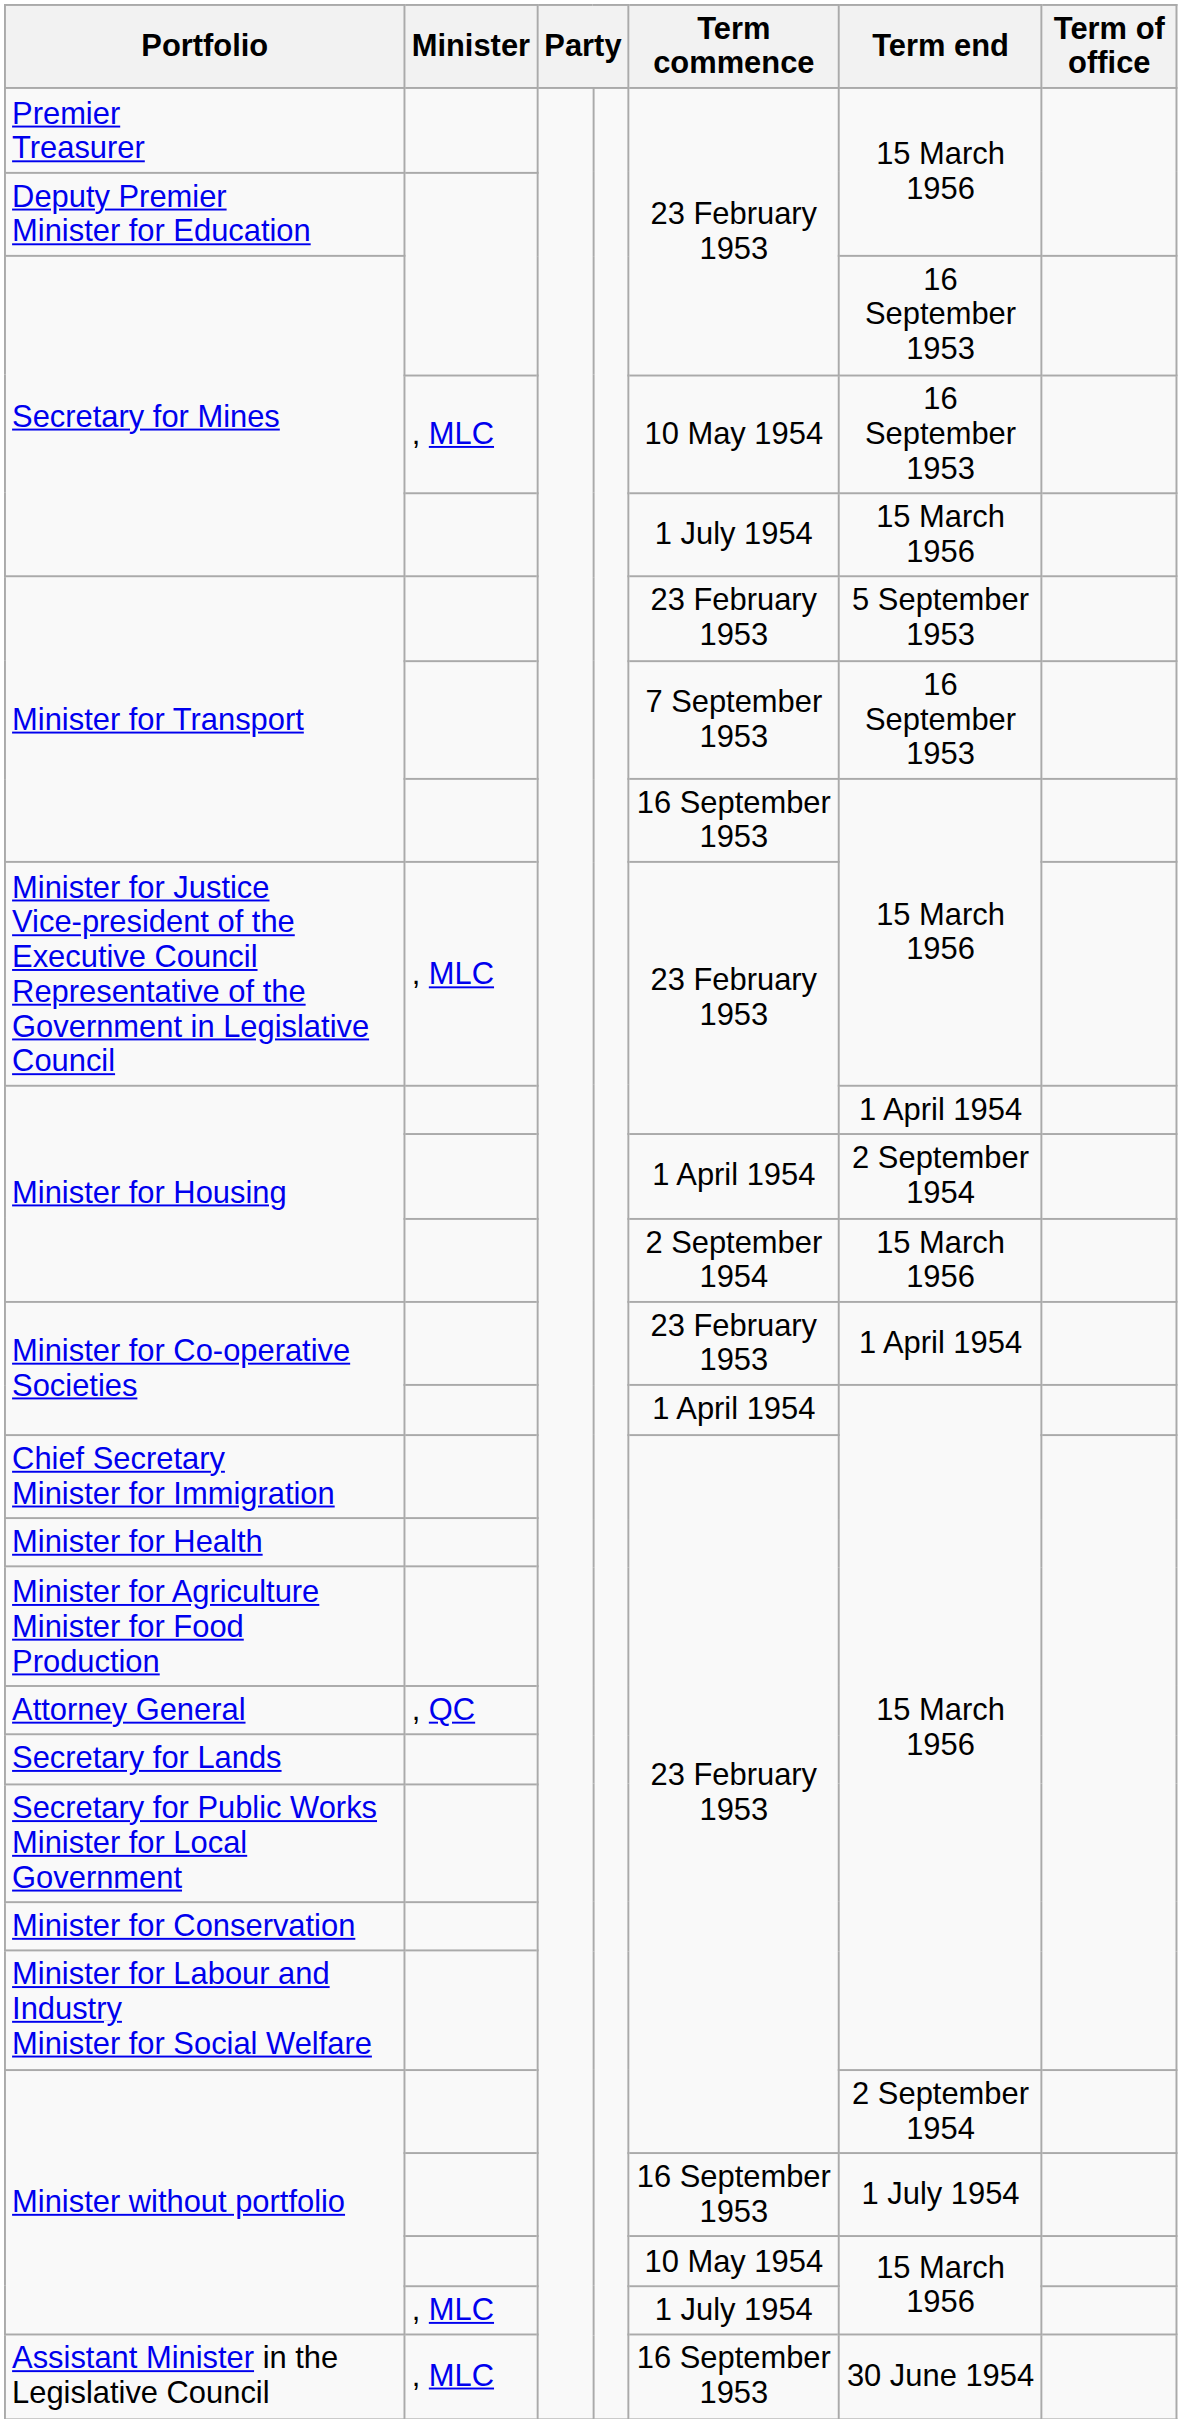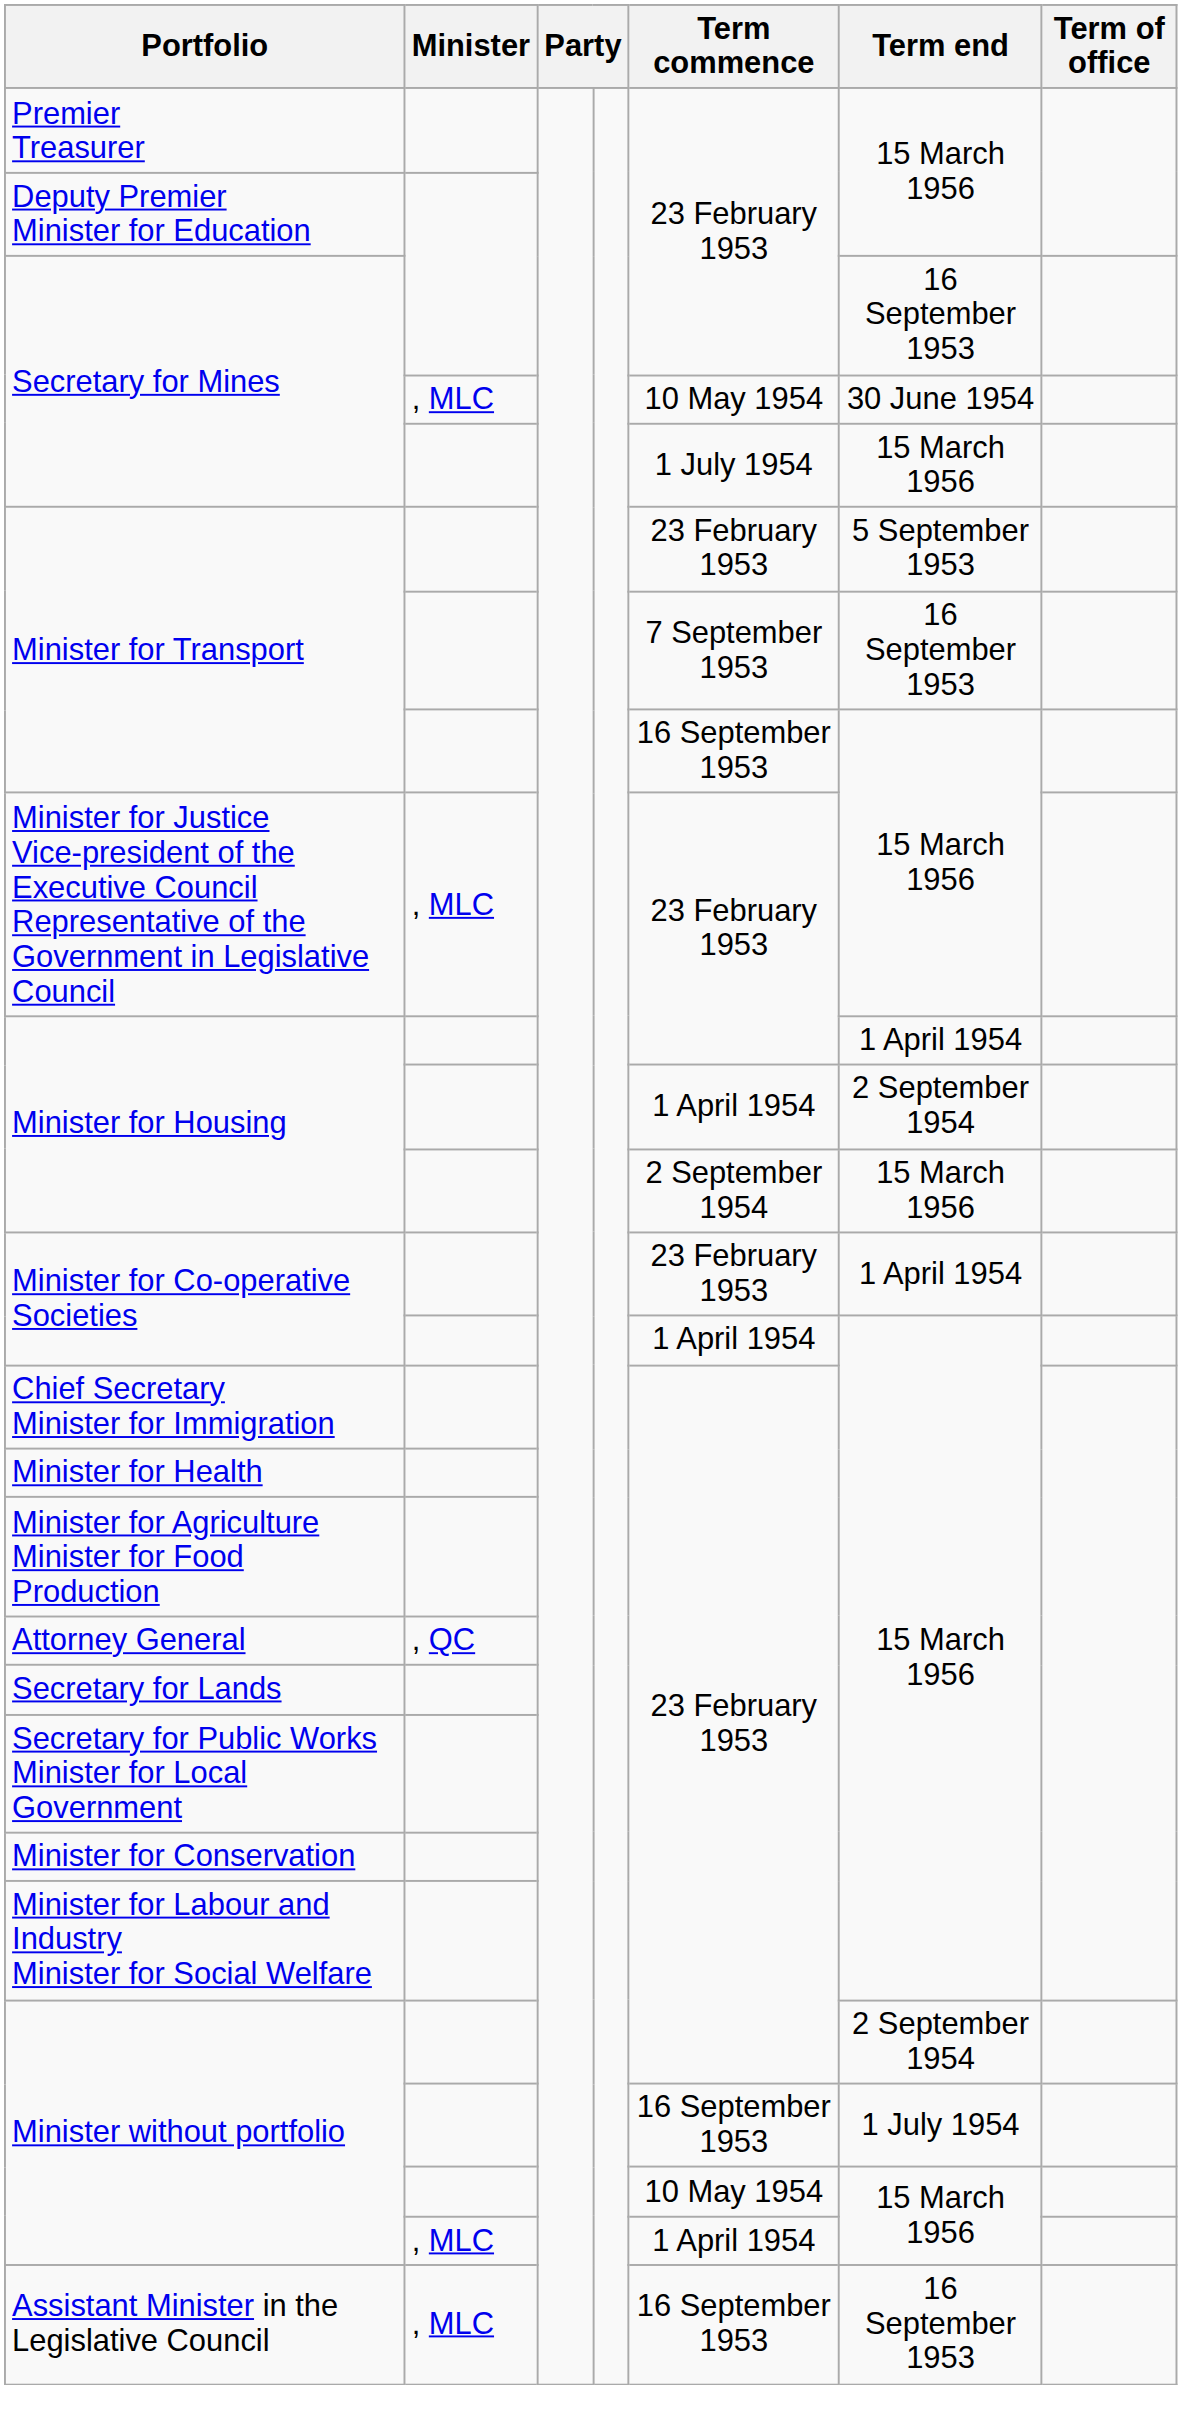 <table class="wikitable sortable">
 <tr>
 <th>Portfolio</th>
 <th>Minister</th>
 <th colspan="2">Party</th>
 <th>Term commence</th>
 <th>Term end</th>
 <th>Term of office</th>
 </tr>
 <tr>
 <td><a href='#'>Premier</a><br><a href='#'>Treasurer</a></td>
 <td></td>
 <td rowspan=27 > </td>
 <td rowspan=27></td>
 <td rowspan=3 align=center>23 February 1953</td>
 <td rowspan=2 align=center>15 March 1956</td>
 <td rowspan=2 align=right></td>
 </tr>
 <tr>
 <td><a href='#'>Deputy Premier</a><br><a href='#'>Minister for Education</a></td>
 <td rowspan=2></td>
 </tr>
 <tr>
 <td rowspan=3><a href='#'>Secretary for Mines</a></td>
 <td align=center>16 September 1953</td>
 <td align=right></td>
 </tr>
 <tr>
 <td>, <a href='#'>MLC</a></td>
 <td align=center>10 May 1954</td>
-<td align=center>16 September 1953</td>
+<td align=center>30 June 1954</td>
 <td align=right></td>
 </tr>
 <tr>
 <td></td>
 <td align=center>1 July 1954</td>
 <td align=center>15 March 1956</td>
 <td align=right></td>
 </tr>
 <tr>
 <td rowspan=3><a href='#'>Minister for Transport</a></td>
 <td></td>
 <td align=center>23 February 1953</td>
 <td align=center>5 September 1953</td>
 <td align=right></td>
 </tr>
 <tr>
 <td></td>
 <td align=center>7 September 1953</td>
 <td align=center>16 September 1953</td>
 <td align=right></td>
 </tr>
 <tr>
 <td></td>
 <td align=center>16 September 1953</td>
 <td rowspan=2 align=center>15 March 1956</td>
 <td align=right></td>
 </tr>
 <tr>
 <td><a href='#'>Minister for Justice</a><br><a href='#'>Vice-president of the Executive Council</a><br><a href='#'>Representative of the Government in Legislative Council</a></td>
 <td>, <a href='#'>MLC</a></td>
 <td rowspan=2 align=center>23 February 1953</td>
 <td align=right></td>
 </tr>
 <tr>
 <td rowspan=3><a href='#'>Minister for Housing</a></td>
 <td></td>
 <td align=center>1 April 1954</td>
 <td align=right></td>
 </tr>
 <tr>
 <td></td>
 <td align=center>1 April 1954</td>
 <td align=center>2 September 1954</td>
 <td align=right></td>
 </tr>
 <tr>
 <td></td>
 <td align=center>2 September 1954</td>
 <td align=center>15 March 1956</td>
 <td align=right></td>
 </tr>
 <tr>
 <td rowspan=2><a href='#'>Minister for Co-operative Societies</a></td>
 <td></td>
 <td align=center>23 February 1953</td>
 <td align=center>1 April 1954</td>
 <td align=right></td>
 </tr>
 <tr>
 <td></td>
 <td align=center>1 April 1954</td>
 <td rowspan=9 align=center>15 March 1956</td>
 <td align=right></td>
 </tr>
 <tr>
 <td><a href='#'>Chief Secretary</a><br><a href='#'>Minister for Immigration</a></td>
 <td></td>
 <td rowspan=9 align=center>23 February 1953</td>
 <td rowspan=8 align=right></td>
 </tr>
 <tr>
 <td><a href='#'>Minister for Health</a></td>
 <td></td>
 </tr>
 <tr>
 <td><a href='#'>Minister for Agriculture <br>Minister for Food Production</a></td>
 <td></td>
 </tr>
 <tr>
 <td><a href='#'>Attorney General</a></td>
 <td>, <a href='#'>QC</a></td>
 </tr>
 <tr>
 <td><a href='#'>Secretary for Lands</a></td>
 <td></td>
 </tr>
 <tr>
 <td><a href='#'>Secretary for Public Works</a><br><a href='#'>Minister for Local Government</a></td>
 <td></td>
 </tr>
 <tr>
 <td><a href='#'>Minister for Conservation</a></td>
 <td></td>
 </tr>
 <tr>
 <td><a href='#'>Minister for Labour and Industry</a><br><a href='#'>Minister for Social Welfare</a></td>
 <td></td>
 </tr>
 <tr>
 <td rowspan=4><a href='#'>Minister without portfolio</a></td>
 <td></td>
 <td align=center>2 September 1954</td>
 <td align=right></td>
 </tr>
 <tr>
 <td></td>
 <td align=center>16 September 1953</td>
 <td align=center>1 July 1954</td>
 <td align=right></td>
 </tr>
 <tr>
 <td></td>
 <td align=center>10 May 1954</td>
 <td rowspan=2 align=center>15 March 1956</td>
 <td align=right></td>
 </tr>
 <tr>
 <td>, <a href='#'>MLC</a></td>
-<td align=center>1 July 1954</td>
+<td align=center>1 April 1954</td>
 <td align=right></td>
 </tr>
 <tr>
 <td><a href='#'>Assistant Minister</a> in the Legislative Council</td>
 <td>, <a href='#'>MLC</a></td>
 <td align=center>16 September 1953</td>
-<td align=center>30 June 1954</td>
+<td align=center>16 September 1953</td>
 <td align=right></td>
 </tr>
 </table>
